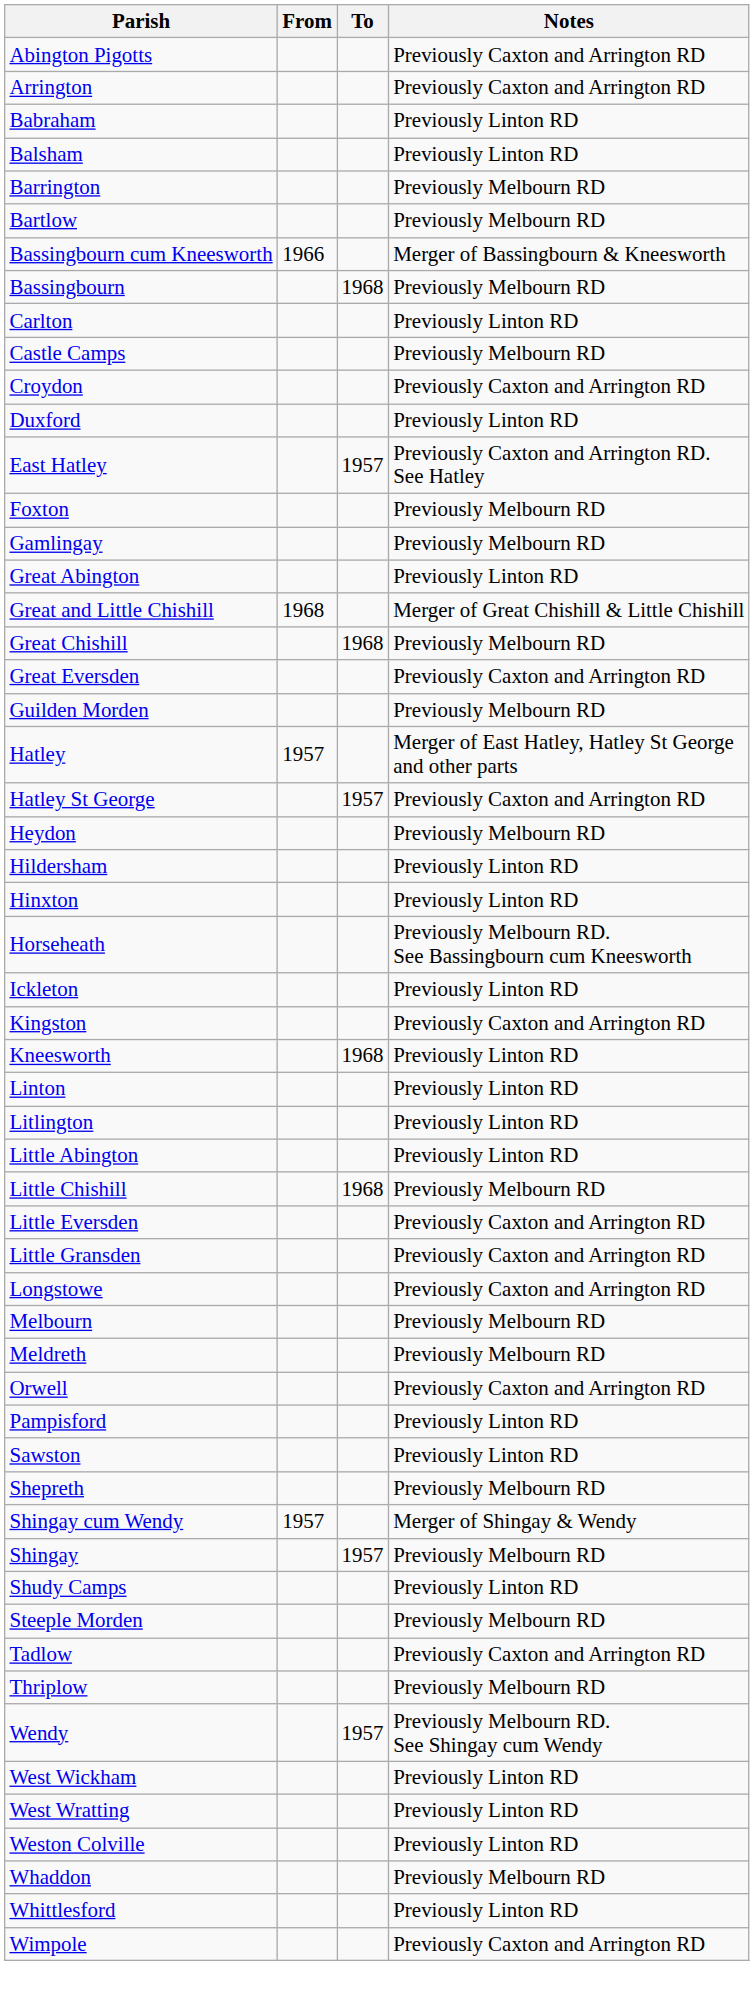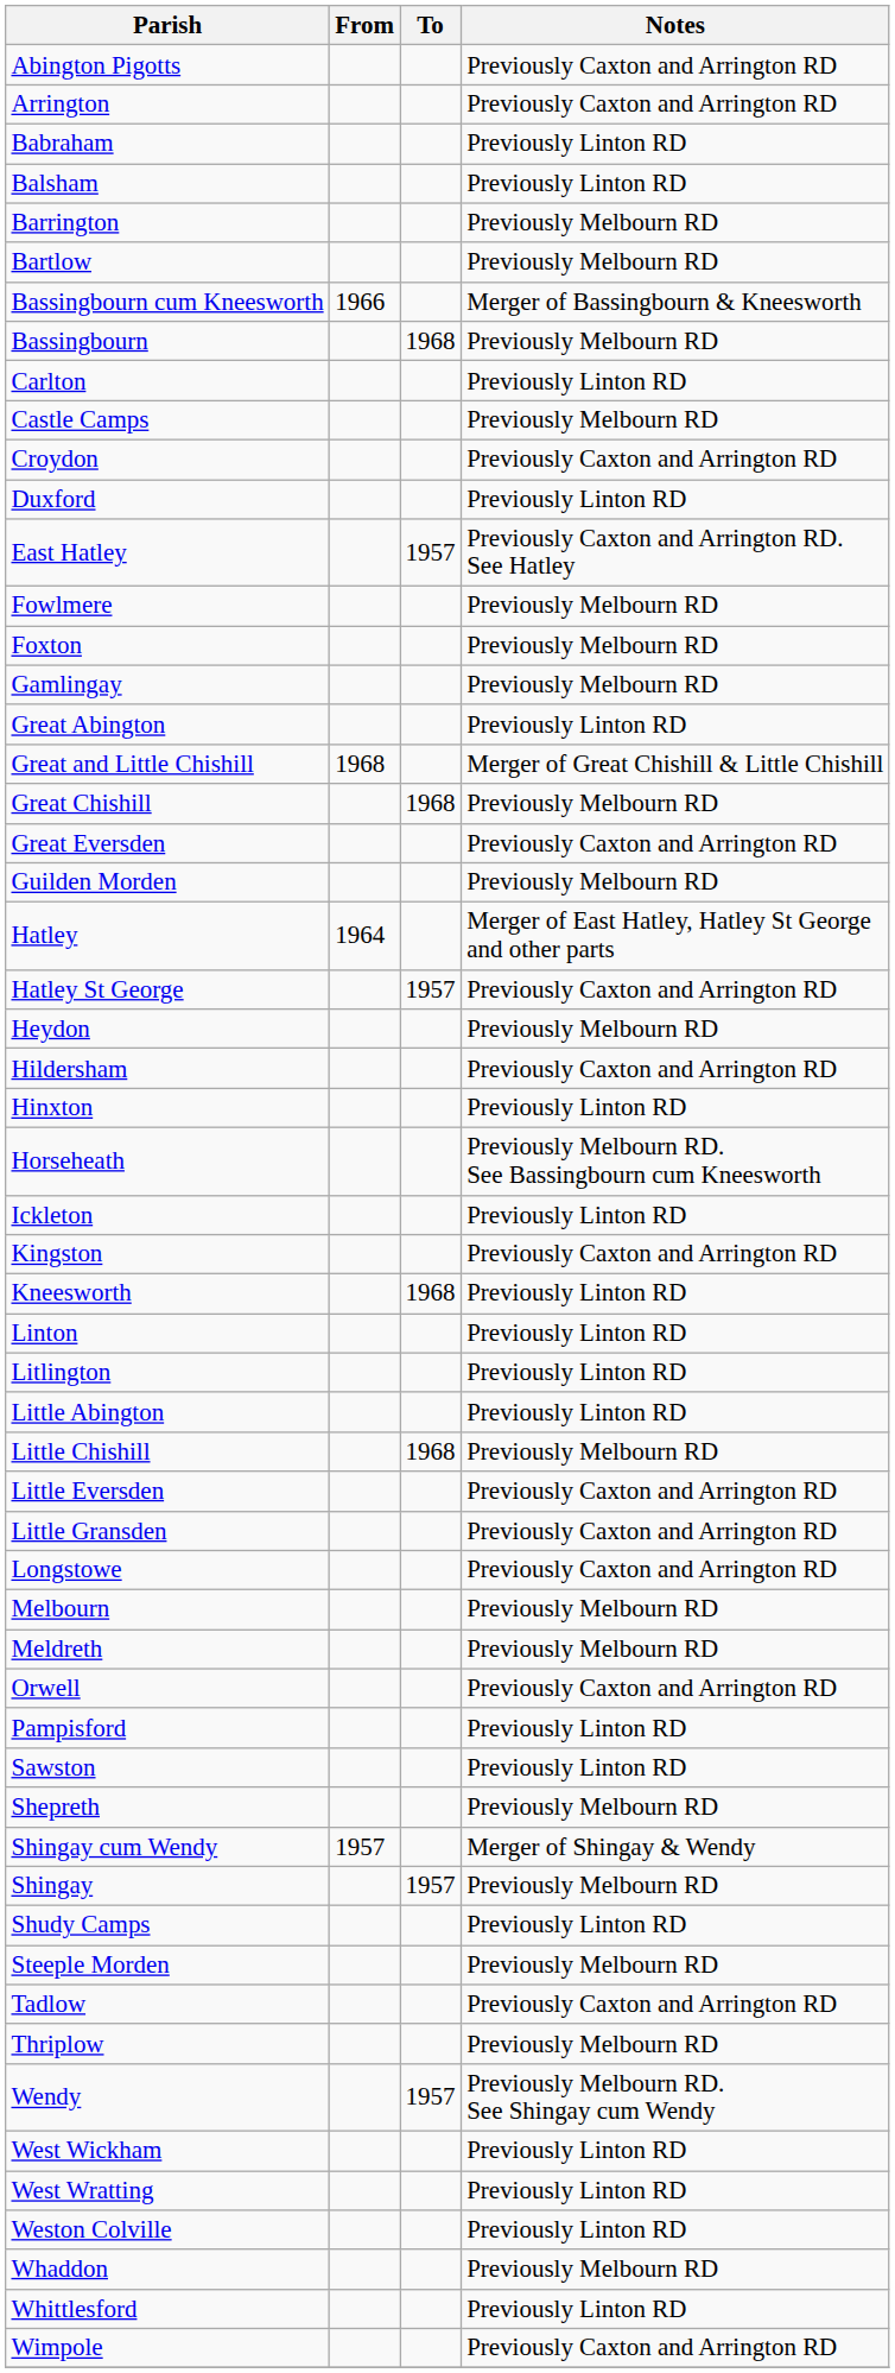 <table class="wikitable sortable">
 <tr>
 <th>Parish</th>
 <th>From</th>
 <th>To</th>
 <th>Notes</th>
 </tr>
 <tr>
 <td><a href='#'>Abington Pigotts</a></td>
 <td></td>
 <td></td>
 <td>Previously Caxton and Arrington RD</td>
 </tr>
 <tr>
 <td><a href='#'>Arrington</a></td>
 <td></td>
 <td></td>
 <td>Previously Caxton and Arrington RD</td>
 </tr>
 <tr>
 <td><a href='#'>Babraham</a></td>
 <td></td>
 <td></td>
 <td>Previously Linton RD</td>
 </tr>
 <tr>
 <td><a href='#'>Balsham</a></td>
 <td></td>
 <td></td>
 <td>Previously Linton RD</td>
 </tr>
 <tr>
 <td><a href='#'>Barrington</a></td>
 <td></td>
 <td></td>
 <td>Previously Melbourn RD</td>
 </tr>
 <tr>
 <td><a href='#'>Bartlow</a></td>
 <td></td>
 <td></td>
 <td>Previously Melbourn RD</td>
 </tr>
 <tr>
 <td><a href='#'>Bassingbourn cum Kneesworth</a></td>
 <td>1966</td>
 <td></td>
 <td>Merger of Bassingbourn & Kneesworth</td>
 </tr>
 <tr>
 <td><a href='#'>Bassingbourn</a></td>
 <td></td>
 <td>1968</td>
 <td>Previously Melbourn RD</td>
 </tr>
 <tr>
 <td><a href='#'>Carlton</a></td>
 <td></td>
 <td></td>
 <td>Previously Linton RD</td>
 </tr>
 <tr>
 <td><a href='#'>Castle Camps</a></td>
 <td></td>
 <td></td>
 <td>Previously Melbourn RD</td>
 </tr>
 <tr>
 <td><a href='#'>Croydon</a></td>
 <td></td>
 <td></td>
 <td>Previously Caxton and Arrington RD</td>
 </tr>
 <tr>
 <td><a href='#'>Duxford</a></td>
 <td></td>
 <td></td>
 <td>Previously Linton RD</td>
 </tr>
 <tr>
 <td><a href='#'>East Hatley</a></td>
 <td></td>
 <td>1957</td>
 <td>Previously Caxton and Arrington RD.<br>See Hatley</td>
 </tr>
 <tr>
+<td><a href='#'>Fowlmere</a></td>
+<td></td>
+<td></td>
+<td>Previously Melbourn RD</td>
+</tr>
+<tr>
 <td><a href='#'>Foxton</a></td>
 <td></td>
 <td></td>
 <td>Previously Melbourn RD</td>
 </tr>
 <tr>
 <td><a href='#'>Gamlingay</a></td>
 <td></td>
 <td></td>
 <td>Previously Melbourn RD</td>
 </tr>
 <tr>
 <td><a href='#'>Great Abington</a></td>
 <td></td>
 <td></td>
 <td>Previously Linton RD</td>
 </tr>
 <tr>
 <td><a href='#'>Great and Little Chishill</a></td>
 <td>1968</td>
 <td></td>
 <td>Merger of Great Chishill & Little Chishill</td>
 </tr>
 <tr>
 <td><a href='#'>Great Chishill</a></td>
 <td></td>
 <td>1968</td>
 <td>Previously Melbourn RD</td>
 </tr>
 <tr>
 <td><a href='#'>Great Eversden</a></td>
 <td></td>
 <td></td>
 <td>Previously Caxton and Arrington RD</td>
 </tr>
 <tr>
 <td><a href='#'>Guilden Morden</a></td>
 <td></td>
 <td></td>
 <td>Previously Melbourn RD</td>
 </tr>
 <tr>
 <td><a href='#'>Hatley</a></td>
-<td>1957</td>
+<td>1964</td>
 <td></td>
 <td>Merger of East Hatley, Hatley St George<br>and other parts</td>
 </tr>
 <tr>
 <td><a href='#'>Hatley St George</a></td>
 <td></td>
 <td>1957</td>
 <td>Previously Caxton and Arrington RD</td>
 </tr>
 <tr>
 <td><a href='#'>Heydon</a></td>
 <td></td>
 <td></td>
 <td>Previously Melbourn RD</td>
 </tr>
 <tr>
 <td><a href='#'>Hildersham</a></td>
 <td></td>
 <td></td>
-<td>Previously Linton RD</td>
+<td>Previously Caxton and Arrington RD</td>
 </tr>
 <tr>
 <td><a href='#'>Hinxton</a></td>
 <td></td>
 <td></td>
 <td>Previously Linton RD</td>
 </tr>
 <tr>
 <td><a href='#'>Horseheath</a></td>
 <td></td>
 <td></td>
 <td>Previously Melbourn RD.<br>See Bassingbourn cum Kneesworth</td>
 </tr>
 <tr>
 <td><a href='#'>Ickleton</a></td>
 <td></td>
 <td></td>
 <td>Previously Linton RD</td>
 </tr>
 <tr>
 <td><a href='#'>Kingston</a></td>
 <td></td>
 <td></td>
 <td>Previously Caxton and Arrington RD</td>
 </tr>
 <tr>
 <td><a href='#'>Kneesworth</a></td>
 <td></td>
 <td>1968</td>
 <td>Previously Linton RD</td>
 </tr>
 <tr>
 <td><a href='#'>Linton</a></td>
 <td></td>
 <td></td>
 <td>Previously Linton RD</td>
 </tr>
 <tr>
 <td><a href='#'>Litlington</a></td>
 <td></td>
 <td></td>
 <td>Previously Linton RD</td>
 </tr>
 <tr>
 <td><a href='#'>Little Abington</a></td>
 <td></td>
 <td></td>
 <td>Previously Linton RD</td>
 </tr>
 <tr>
 <td><a href='#'>Little Chishill</a></td>
 <td></td>
 <td>1968</td>
 <td>Previously Melbourn RD</td>
 </tr>
 <tr>
 <td><a href='#'>Little Eversden</a></td>
 <td></td>
 <td></td>
 <td>Previously Caxton and Arrington RD</td>
 </tr>
 <tr>
 <td><a href='#'>Little Gransden</a></td>
 <td></td>
 <td></td>
 <td>Previously Caxton and Arrington RD</td>
 </tr>
 <tr>
 <td><a href='#'>Longstowe</a></td>
 <td></td>
 <td></td>
 <td>Previously Caxton and Arrington RD</td>
 </tr>
 <tr>
 <td><a href='#'>Melbourn</a></td>
 <td></td>
 <td></td>
 <td>Previously Melbourn RD</td>
 </tr>
 <tr>
 <td><a href='#'>Meldreth</a></td>
 <td></td>
 <td></td>
 <td>Previously Melbourn RD</td>
 </tr>
 <tr>
 <td><a href='#'>Orwell</a></td>
 <td></td>
 <td></td>
 <td>Previously Caxton and Arrington RD</td>
 </tr>
 <tr>
 <td><a href='#'>Pampisford</a></td>
 <td></td>
 <td></td>
 <td>Previously Linton RD</td>
 </tr>
 <tr>
 <td><a href='#'>Sawston</a></td>
 <td></td>
 <td></td>
 <td>Previously Linton RD</td>
 </tr>
 <tr>
 <td><a href='#'>Shepreth</a></td>
 <td></td>
 <td></td>
 <td>Previously Melbourn RD</td>
 </tr>
 <tr>
 <td><a href='#'>Shingay cum Wendy</a></td>
 <td>1957</td>
 <td></td>
 <td>Merger of Shingay & Wendy</td>
 </tr>
 <tr>
 <td><a href='#'>Shingay</a></td>
 <td></td>
 <td>1957</td>
 <td>Previously Melbourn RD</td>
 </tr>
 <tr>
 <td><a href='#'>Shudy Camps</a></td>
 <td></td>
 <td></td>
 <td>Previously Linton RD</td>
 </tr>
 <tr>
 <td><a href='#'>Steeple Morden</a></td>
 <td></td>
 <td></td>
 <td>Previously Melbourn RD</td>
 </tr>
 <tr>
 <td><a href='#'>Tadlow</a></td>
 <td></td>
 <td></td>
 <td>Previously Caxton and Arrington RD</td>
 </tr>
 <tr>
 <td><a href='#'>Thriplow</a></td>
 <td></td>
 <td></td>
 <td>Previously Melbourn RD</td>
 </tr>
 <tr>
 <td><a href='#'>Wendy</a></td>
 <td></td>
 <td>1957</td>
 <td>Previously Melbourn RD.<br>See Shingay cum Wendy</td>
 </tr>
 <tr>
 <td><a href='#'>West Wickham</a></td>
 <td></td>
 <td></td>
 <td>Previously Linton RD</td>
 </tr>
 <tr>
 <td><a href='#'>West Wratting</a></td>
 <td></td>
 <td></td>
 <td>Previously Linton RD</td>
 </tr>
 <tr>
 <td><a href='#'>Weston Colville</a></td>
 <td></td>
 <td></td>
 <td>Previously Linton RD</td>
 </tr>
 <tr>
 <td><a href='#'>Whaddon</a></td>
 <td></td>
 <td></td>
 <td>Previously Melbourn RD</td>
 </tr>
 <tr>
 <td><a href='#'>Whittlesford</a></td>
 <td></td>
 <td></td>
 <td>Previously Linton RD</td>
 </tr>
 <tr>
 <td><a href='#'>Wimpole</a></td>
 <td></td>
 <td></td>
 <td>Previously Caxton and Arrington RD</td>
 </tr>
 <tr>
 </tr>
 </table>
